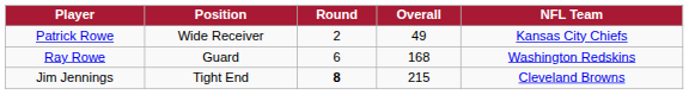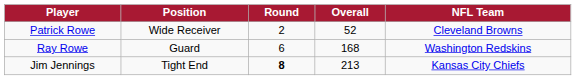 <table class="wikitable" width="65%">
 <tr>
 <th style="background:#A81933;color:#FFFFFF;">Player</th>
 <th style="background:#A81933;color:#FFFFFF;">Position</th>
 <th style="background:#A81933;color:#FFFFFF;">Round</th>
 <th style="background:#A81933;color:#FFFFFF;">Overall</th>
 <th style="background:#A81933;color:#FFFFFF;">NFL Team</th>
 </tr>
 <tr align="center" bgcolor="">
 <td><a href='#'>Patrick Rowe</a></td>
 <td>Wide Receiver</td>
 <td>2</td>
-<td>49</td>
-<td><a href='#'>Kansas City Chiefs</a></td>
+<td>52</td>
+<td><a href='#'>Cleveland Browns</a></td>
 </tr>
 <tr align="center" bgcolor="">
 <td><a href='#'>Ray Rowe</a></td>
 <td>Guard</td>
 <td>6</td>
 <td>168</td>
 <td><a href='#'>Washington Redskins</a></td>
 </tr>
 <tr align="center" bgcolor="">
 <td>Jim Jennings</td>
 <td>Tight End</td>
 <td><strong>8</strong></td>
-<td>215</td>
-<td><a href='#'>Cleveland Browns</a></td>
+<td>213</td>
+<td><a href='#'>Kansas City Chiefs</a></td>
 </tr>
 </table>
